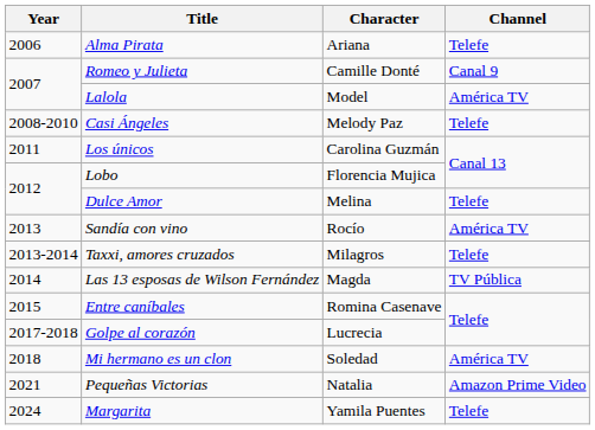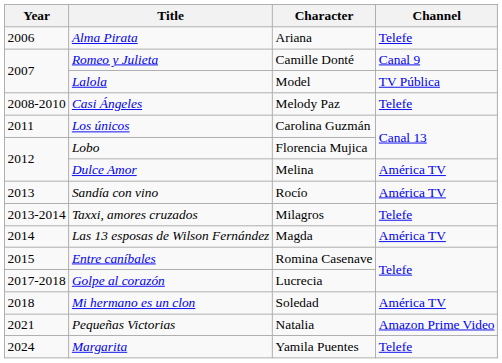 <table class="wikitable" style="font-size: 90%;">
 <tr>
 <th>Year</th>
 <th>Title</th>
 <th>Character</th>
 <th>Channel</th>
 </tr>
 <tr>
 <td>2006</td>
 <td><em><a href='#'>Alma Pirata</a></em></td>
 <td>Ariana</td>
 <td><a href='#'>Telefe</a></td>
 </tr>
 <tr>
 <td rowspan="2">2007</td>
 <td><em><a href='#'>Romeo y Julieta</a></em></td>
 <td>Camille Donté</td>
 <td><a href='#'>Canal 9</a></td>
 </tr>
 <tr>
 <td><em><a href='#'>Lalola</a></em></td>
 <td>Model</td>
-<td><a href='#'>América TV</a></td>
+<td><a href='#'>TV Pública</a></td>
 </tr>
 <tr>
 <td>2008-2010</td>
 <td><em><a href='#'>Casi Ángeles</a></em></td>
 <td>Melody Paz</td>
 <td><a href='#'>Telefe</a></td>
 </tr>
 <tr>
 <td>2011</td>
 <td><em><a href='#'>Los únicos</a></em></td>
 <td>Carolina Guzmán</td>
 <td rowspan="2"><a href='#'>Canal 13</a></td>
 </tr>
 <tr>
 <td rowspan="2">2012</td>
 <td><em>Lobo</em></td>
 <td>Florencia Mujica</td>
 </tr>
 <tr>
 <td><em><a href='#'>Dulce Amor</a></em></td>
 <td>Melina</td>
-<td><a href='#'>Telefe</a></td>
+<td><a href='#'>América TV</a></td>
 </tr>
 <tr>
 <td>2013</td>
 <td><em>Sandía con vino</em></td>
 <td>Rocío</td>
 <td><a href='#'>América TV</a></td>
 </tr>
 <tr>
 <td>2013-2014</td>
 <td><em>Taxxi, amores cruzados</em></td>
 <td>Milagros</td>
 <td><a href='#'>Telefe</a></td>
 </tr>
 <tr>
 <td>2014</td>
 <td><em>Las 13 esposas de Wilson Fernández</em></td>
 <td>Magda</td>
-<td><a href='#'>TV Pública</a></td>
+<td><a href='#'>América TV</a></td>
 </tr>
 <tr>
 <td>2015</td>
 <td><em><a href='#'>Entre caníbales</a></em></td>
 <td>Romina Casenave</td>
 <td rowspan="2"><a href='#'>Telefe</a></td>
 </tr>
 <tr>
 <td>2017-2018</td>
 <td><em><a href='#'>Golpe al corazón</a></em></td>
 <td>Lucrecia</td>
 </tr>
 <tr>
 <td>2018</td>
 <td><em><a href='#'>Mi hermano es un clon</a></em></td>
 <td>Soledad</td>
 <td><a href='#'>América TV</a></td>
 </tr>
 <tr>
 <td>2021</td>
 <td><em>Pequeñas Victorias</em></td>
 <td>Natalia</td>
 <td><a href='#'>Amazon Prime Video</a></td>
 </tr>
 <tr>
 <td>2024</td>
 <td><em><a href='#'>Margarita</a></em></td>
 <td>Yamila Puentes</td>
 <td><a href='#'>Telefe</a></td>
 </tr>
 </table>
